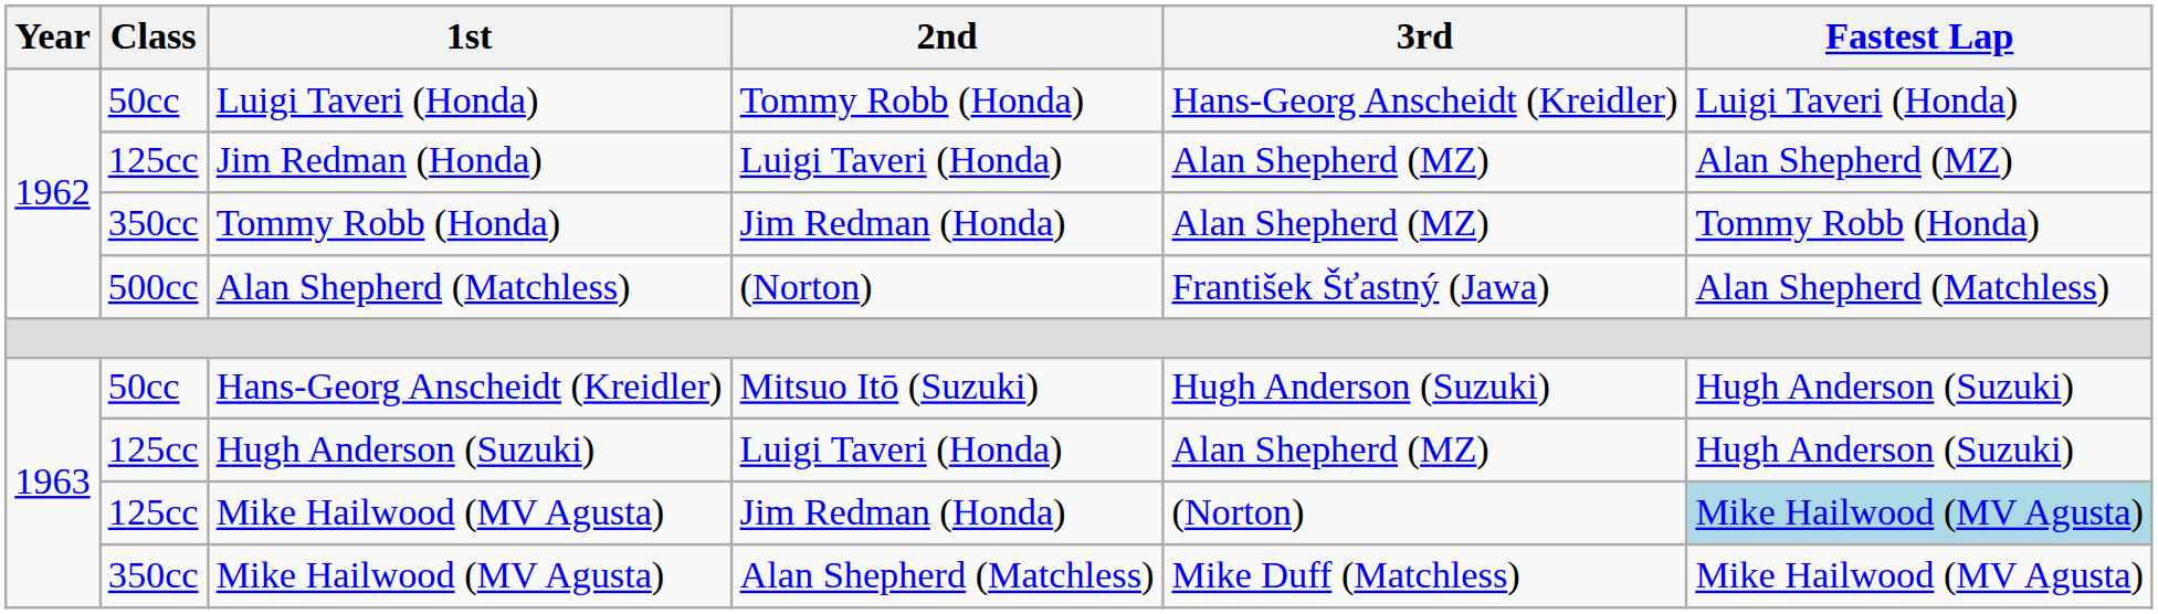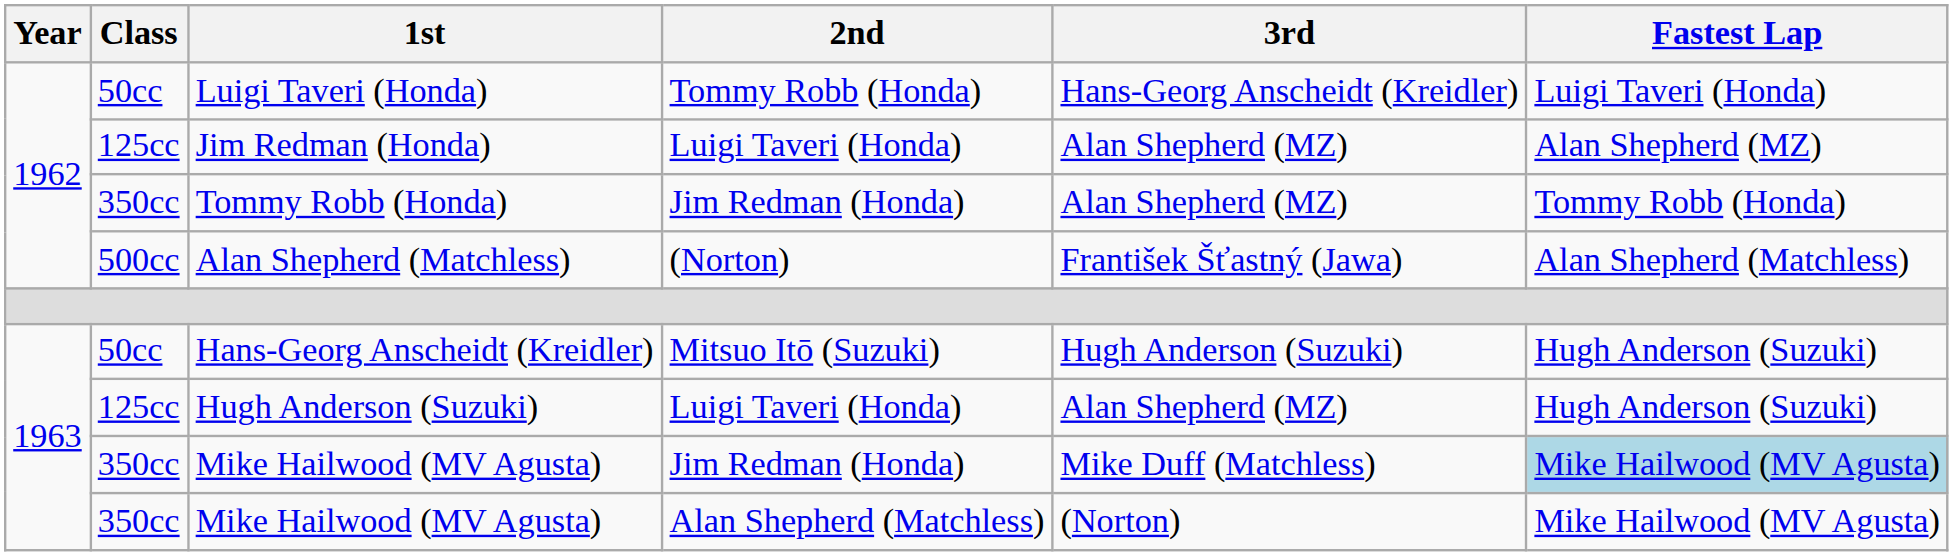 <table class="wikitable" style="font-size:90%;">
 <tr class="backgroundcolour5">
 <th>Year</th>
 <th>Class</th>
 <th>1st</th>
 <th>2nd</th>
 <th>3rd</th>
 <th><a href='#'>Fastest Lap</a></th>
 </tr>
 <tr>
 <td rowspan="4"><a href='#'>1962</a></td>
 <td><a href='#'>50cc</a></td>
 <td> <a href='#'>Luigi Taveri</a> (<a href='#'>Honda</a>)</td>
 <td> <a href='#'>Tommy Robb</a> (<a href='#'>Honda</a>)</td>
 <td> <a href='#'>Hans-Georg Anscheidt</a> (<a href='#'>Kreidler</a>)</td>
 <td> <a href='#'>Luigi Taveri</a> (<a href='#'>Honda</a>)</td>
 </tr>
 <tr>
 <td><a href='#'>125cc</a></td>
 <td> <a href='#'>Jim Redman</a> (<a href='#'>Honda</a>)</td>
 <td> <a href='#'>Luigi Taveri</a> (<a href='#'>Honda</a>)</td>
 <td> <a href='#'>Alan Shepherd</a> (<a href='#'>MZ</a>)</td>
 <td> <a href='#'>Alan Shepherd</a> (<a href='#'>MZ</a>)</td>
 </tr>
 <tr>
 <td><a href='#'>350cc</a></td>
 <td> <a href='#'>Tommy Robb</a> (<a href='#'>Honda</a>)</td>
 <td> <a href='#'>Jim Redman</a> (<a href='#'>Honda</a>)</td>
 <td> <a href='#'>Alan Shepherd</a> (<a href='#'>MZ</a>)</td>
 <td> <a href='#'>Tommy Robb</a> (<a href='#'>Honda</a>)</td>
 </tr>
 <tr>
 <td><a href='#'>500cc</a></td>
 <td> <a href='#'>Alan Shepherd</a> (<a href='#'>Matchless</a>)</td>
 <td>  (<a href='#'>Norton</a>)</td>
 <td> <a href='#'>František Šťastný</a> (<a href='#'>Jawa</a>)</td>
 <td> <a href='#'>Alan Shepherd</a> (<a href='#'>Matchless</a>)</td>
 </tr>
 <tr>
 <th colspan="7" style="height:8px; background:#ddd;"></th>
 </tr>
 <tr>
 <td rowspan="4"><a href='#'>1963</a></td>
 <td><a href='#'>50cc</a></td>
 <td> <a href='#'>Hans-Georg Anscheidt</a> (<a href='#'>Kreidler</a>)</td>
 <td> <a href='#'>Mitsuo Itō</a> (<a href='#'>Suzuki</a>)</td>
 <td> <a href='#'>Hugh Anderson</a> (<a href='#'>Suzuki</a>)</td>
 <td> <a href='#'>Hugh Anderson</a> (<a href='#'>Suzuki</a>)</td>
 </tr>
 <tr>
 <td><a href='#'>125cc</a></td>
 <td> <a href='#'>Hugh Anderson</a> (<a href='#'>Suzuki</a>)</td>
 <td> <a href='#'>Luigi Taveri</a> (<a href='#'>Honda</a>)</td>
 <td> <a href='#'>Alan Shepherd</a> (<a href='#'>MZ</a>)</td>
 <td> <a href='#'>Hugh Anderson</a> (<a href='#'>Suzuki</a>)</td>
 </tr>
 <tr>
-<td><a href='#'>125cc</a></td>
+<td><a href='#'>350cc</a></td>
 <td> <a href='#'>Mike Hailwood</a> (<a href='#'>MV Agusta</a>)</td>
 <td> <a href='#'>Jim Redman</a> (<a href='#'>Honda</a>)</td>
-<td>  (<a href='#'>Norton</a>)</td>
+<td> <a href='#'>Mike Duff</a> (<a href='#'>Matchless</a>)</td>
 <td style="background: lightblue;"> <a href='#'>Mike Hailwood</a> (<a href='#'>MV Agusta</a>)</td>
 </tr>
 <tr>
 <td><a href='#'>350cc</a></td>
 <td> <a href='#'>Mike Hailwood</a> (<a href='#'>MV Agusta</a>)</td>
 <td> <a href='#'>Alan Shepherd</a> (<a href='#'>Matchless</a>)</td>
-<td> <a href='#'>Mike Duff</a> (<a href='#'>Matchless</a>)</td>
+<td>  (<a href='#'>Norton</a>)</td>
 <td> <a href='#'>Mike Hailwood</a> (<a href='#'>MV Agusta</a>)</td>
 </tr>
 </table>
